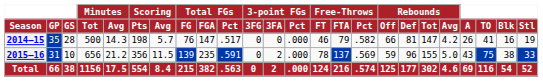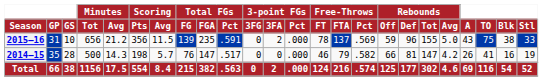 <table class="wikitable sortable" border="1" style="font-size:70%;">
 <tr>
 <th colspan="3" style="border-top-style:hidden; border-left-style:hidden; background: white;"></th>
 <th colspan="2" style="background:#AE2029; color:#ffffff;">Minutes</th>
 <th colspan="2" style="background:#AE2029; color:#ffffff;">Scoring</th>
 <th colspan="3" style="background:#AE2029; color:#ffffff;">Total FGs</th>
 <th colspan="3" style="background:#AE2029; color:#ffffff;">3-point FGs</th>
 <th colspan="3" style="background:#AE2029; color:#ffffff;">Free-Throws</th>
 <th colspan="4" style="background:#AE2029; color:#ffffff;">Rebounds</th>
 <th colspan="4" style="border-top-style:hidden; border-right-style:hidden; background: white;"></th>
 </tr>
 <tr>
 <th scope="col" style="background:#AE2029; color:#ffffff;">Season</th>
 <th scope="col" style="background:#AE2029; color:#ffffff;">GP</th>
 <th scope="col" style="background:#AE2029; color:#ffffff;">GS</th>
 <th scope="col" style="background:#AE2029; color:#ffffff;">Tot</th>
 <th scope="col" style="background:#AE2029; color:#ffffff;">Avg</th>
 <th scope="col" style="background:#AE2029; color:#ffffff;">Pts</th>
 <th scope="col" style="background:#AE2029; color:#ffffff;">Avg</th>
 <th scope="col" style="background:#AE2029; color:#ffffff;">FG</th>
 <th scope="col" style="background:#AE2029; color:#ffffff;">FGA</th>
 <th scope="col" style="background:#AE2029; color:#ffffff;">Pct</th>
 <th scope="col" style="background:#AE2029; color:#ffffff;">3FG</th>
 <th scope="col" style="background:#AE2029; color:#ffffff;">3FA</th>
 <th scope="col" style="background:#AE2029; color:#ffffff;">Pct</th>
 <th scope="col" style="background:#AE2029; color:#ffffff;">FT</th>
 <th scope="col" style="background:#AE2029; color:#ffffff;">FTA</th>
 <th scope="col" style="background:#AE2029; color:#ffffff;">Pct</th>
 <th scope="col" style="background:#AE2029; color:#ffffff;">Off</th>
 <th scope="col" style="background:#AE2029; color:#ffffff;">Def</th>
 <th scope="col" style="background:#AE2029; color:#ffffff;">Tot</th>
 <th scope="col" style="background:#AE2029; color:#ffffff;">Avg</th>
 <th scope="col" style="background:#AE2029; color:#ffffff;">A</th>
 <th scope="col" style="background:#AE2029; color:#ffffff;">TO</th>
 <th scope="col" style="background:#AE2029; color:#ffffff;">Blk</th>
 <th scope="col" style="background:#AE2029; color:#ffffff;">Stl</th>
 </tr>
 <tr>
+<th style=white-space:nowrap><a href='#'>2015–16</a></th>
+<td align="right" style="background:#0038A8; color:#ffffff;">31</td>
+<td align="right">10</td>
+<td align="right">656</td>
+<td align="right">21.2</td>
+<td align="right">356</td>
+<td align="right">11.5</td>
+<td align="right" style="background:#0038A8; color:#ffffff;">139</td>
+<td align="right">235</td>
+<td align="right" style="background:#0038A8; color:#ffffff;">.591</td>
+<td align="right">0</td>
+<td align="right">2</td>
+<td align="right">.000</td>
+<td align="right">78</td>
+<td align="right" style="background:#0038A8; color:#ffffff;">137</td>
+<td align="right">.569</td>
+<td align="right">59</td>
+<td align="right">96</td>
+<td align="right">155</td>
+<td align="right">5.0</td>
+<td align="right">43</td>
+<td align="right" style="background:#0038A8; color:#ffffff;">75</td>
+<td align="right">38</td>
+<td align="right" style="background:#0038A8; color:#ffffff;">33</td>
+</tr>
+<tr>
 <th style=white-space:nowrap><a href='#'>2014–15</a></th>
 <td align="right" style="background:#0038A8; color:#ffffff;">35</td>
 <td align="right">28</td>
 <td align="right">500</td>
 <td align="right">14.3</td>
 <td align="right">198</td>
 <td align="right">5.7</td>
 <td align="right">76</td>
 <td align="right">147</td>
 <td align="right">.517</td>
 <td align="right">0</td>
 <td align="right">0</td>
 <td align="right">.000</td>
 <td align="right">46</td>
 <td align="right">79</td>
 <td align="right">.582</td>
 <td align="right">66</td>
 <td align="right">81</td>
 <td align="right">147</td>
 <td align="right">4.2</td>
 <td align="right">26</td>
 <td align="right">41</td>
 <td align="right">16</td>
 <td align="right">19</td>
-</tr>
-<tr>
-<th style=white-space:nowrap><a href='#'>2015–16</a></th>
-<td align="right" style="background:#0038A8; color:#ffffff;">31</td>
-<td align="right">10</td>
-<td align="right">656</td>
-<td align="right">21.2</td>
-<td align="right">356</td>
-<td align="right">11.5</td>
-<td align="right" style="background:#0038A8; color:#ffffff;">139</td>
-<td align="right">235</td>
-<td align="right" style="background:#0038A8; color:#ffffff;">.591</td>
-<td align="right">0</td>
-<td align="right">2</td>
-<td align="right">.000</td>
-<td align="right">78</td>
-<td align="right" style="background:#0038A8; color:#ffffff;">137</td>
-<td align="right">.569</td>
-<td align="right">59</td>
-<td align="right">96</td>
-<td align="right">155</td>
-<td align="right">5.0</td>
-<td align="right">43</td>
-<td align="right" style="background:#0038A8; color:#ffffff;">75</td>
-<td align="right">38</td>
-<td align="right" style="background:#0038A8; color:#ffffff;">33</td>
 </tr>
 <tr>
 </tr>
 <tr class="sortbottom">
 <td align="center" style="background:#AE2029; color:#ffffff;"><strong>Total</strong></td>
 <td align="center" style="background:#AE2029; color:#ffffff;"><strong>66</strong></td>
 <td align="center" style="background:#AE2029; color:#ffffff;"><strong>38</strong></td>
 <td align="center" style="background:#AE2029; color:#ffffff;"><strong>1156</strong></td>
 <td align="center" style="background:#AE2029; color:#ffffff;"><strong>17.5</strong></td>
 <td align="center" style="background:#AE2029; color:#ffffff;"><strong>554</strong></td>
 <td align="center" style="background:#AE2029; color:#ffffff;"><strong>8.4</strong></td>
 <td align="center" style="background:#AE2029; color:#ffffff;"><strong>215</strong></td>
 <td align="center" style="background:#AE2029; color:#ffffff;"><strong>382</strong></td>
 <td align="center" style="background:#AE2029; color:#ffffff;"><strong>.563</strong></td>
 <td align="center" style="background:#AE2029; color:#ffffff;"><strong>0</strong></td>
 <td align="center" style="background:#AE2029; color:#ffffff;"><strong>2</strong></td>
 <td align="center" style="background:#AE2029; color:#ffffff;"><strong>.000</strong></td>
 <td align="center" style="background:#AE2029; color:#ffffff;"><strong>124</strong></td>
 <td align="center" style="background:#AE2029; color:#ffffff;"><strong>216</strong></td>
 <td align="center" style="background:#AE2029; color:#ffffff;"><strong>.574</strong></td>
 <td align="center" style="background:#AE2029; color:#ffffff;"><strong>125</strong></td>
 <td align="center" style="background:#AE2029; color:#ffffff;"><strong>177</strong></td>
 <td align="center" style="background:#AE2029; color:#ffffff;"><strong>302</strong></td>
 <td align="center" style="background:#AE2029; color:#ffffff;"><strong>4.6</strong></td>
 <td align="center" style="background:#AE2029; color:#ffffff;"><strong>69</strong></td>
 <td align="center" style="background:#AE2029; color:#ffffff;"><strong>116</strong></td>
 <td align="center" style="background:#AE2029; color:#ffffff;"><strong>54</strong></td>
 <td align="center" style="background:#AE2029; color:#ffffff;"><strong>52</strong></td>
 </tr>
 <tr class="sortbottom">
 </tr>
 </table>
